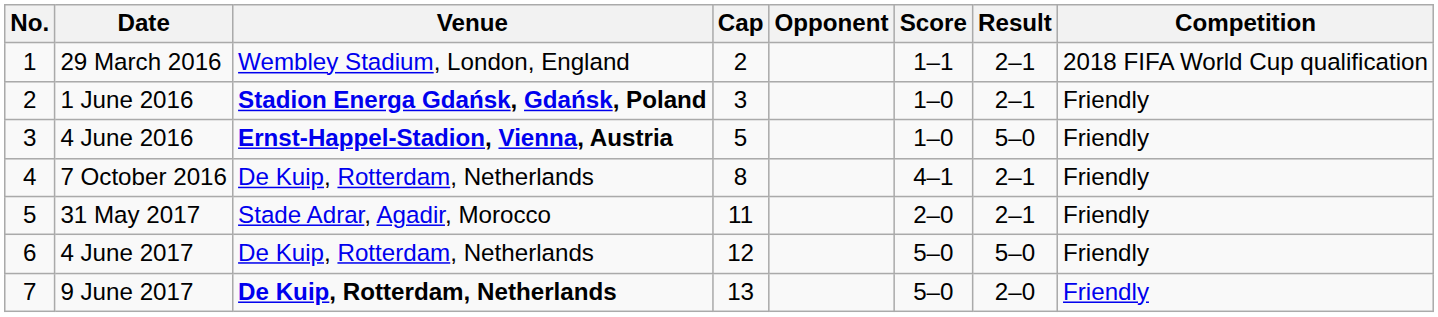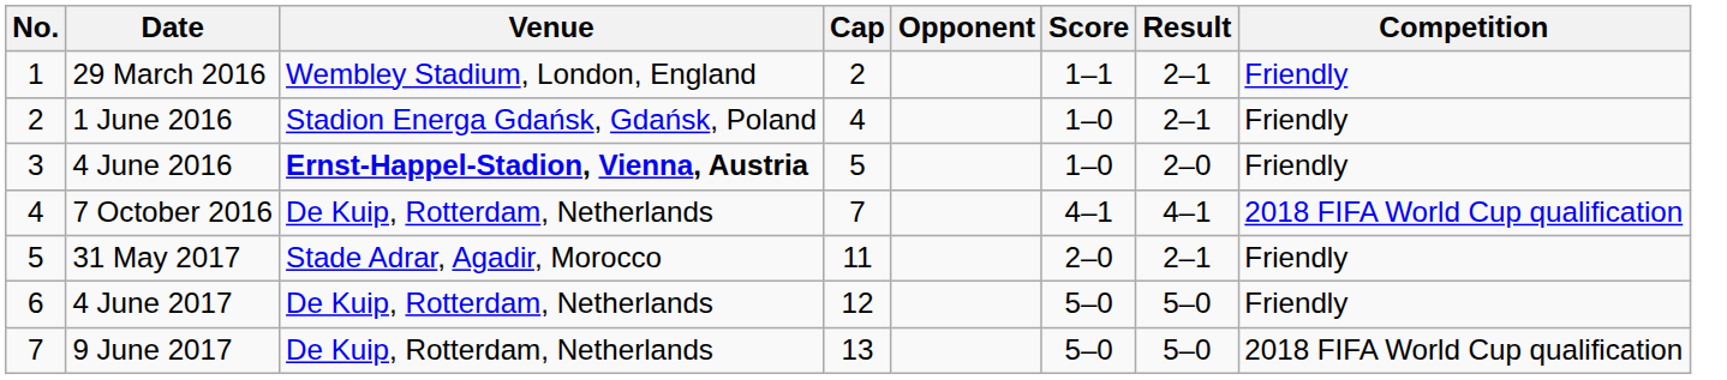 <table class="wikitable sortable">
 <tr>
 <th scope="col">No.</th>
 <th scope="col" data-sort-type="date">Date</th>
 <th scope="col">Venue</th>
 <th scope="col">Cap</th>
 <th scope="col">Opponent</th>
 <th scope="col">Score</th>
 <th scope="col">Result</th>
 <th scope="col">Competition</th>
 </tr>
 <tr>
 <td align="center">1</td>
 <td>29 March 2016</td>
 <td><a href='#'>Wembley Stadium</a>, London, England</td>
 <td align="center">2</td>
 <td></td>
 <td align="center">1–1</td>
 <td align="center">2–1</td>
-<td>2018 FIFA World Cup qualification</td>
+<td><a href='#'>Friendly</a></td>
 </tr>
 <tr>
 <td align="center">2</td>
 <td>1 June 2016</td>
-<td><strong><a href='#'>Stadion Energa Gdańsk</a>, <a href='#'>Gdańsk</a>, Poland</strong></td>
-<td align="center">3</td>
+<td><a href='#'>Stadion Energa Gdańsk</a>, <a href='#'>Gdańsk</a>, Poland</td>
+<td align="center">4</td>
 <td></td>
 <td align="center">1–0</td>
 <td align="center">2–1</td>
 <td>Friendly</td>
 </tr>
 <tr>
 <td align="center">3</td>
 <td>4 June 2016</td>
 <td><strong><a href='#'>Ernst-Happel-Stadion</a>, <a href='#'>Vienna</a>, Austria</strong></td>
 <td align="center">5</td>
 <td></td>
 <td align="center">1–0</td>
-<td align="center">5–0</td>
+<td align="center">2–0</td>
 <td>Friendly</td>
 </tr>
 <tr>
 <td align="center">4</td>
 <td>7 October 2016</td>
 <td><a href='#'>De Kuip</a>, <a href='#'>Rotterdam</a>, Netherlands</td>
-<td align="center">8</td>
+<td align="center">7</td>
 <td></td>
 <td align="center">4–1</td>
-<td align="center">2–1</td>
-<td>Friendly</td>
+<td align="center">4–1</td>
+<td><a href='#'>2018 FIFA World Cup qualification</a></td>
 </tr>
 <tr>
 <td align="center">5</td>
 <td>31 May 2017</td>
 <td><a href='#'>Stade Adrar</a>, <a href='#'>Agadir</a>, Morocco</td>
 <td align="center">11</td>
 <td></td>
 <td align="center">2–0</td>
 <td align="center">2–1</td>
 <td>Friendly</td>
 </tr>
 <tr>
 <td align="center">6</td>
 <td>4 June 2017</td>
 <td><a href='#'>De Kuip</a>, <a href='#'>Rotterdam</a>, Netherlands</td>
 <td align="center">12</td>
 <td></td>
 <td align="center">5–0</td>
 <td align="center">5–0</td>
 <td>Friendly</td>
 </tr>
 <tr>
 <td align="center">7</td>
 <td>9 June 2017</td>
-<td><strong><a href='#'>De Kuip</a>, Rotterdam, Netherlands</strong></td>
+<td><a href='#'>De Kuip</a>, Rotterdam, Netherlands</td>
 <td align="center">13</td>
 <td></td>
 <td align="center">5–0</td>
-<td align="center">2–0</td>
-<td><a href='#'>Friendly</a></td>
+<td align="center">5–0</td>
+<td>2018 FIFA World Cup qualification</td>
 </tr>
 </table>
